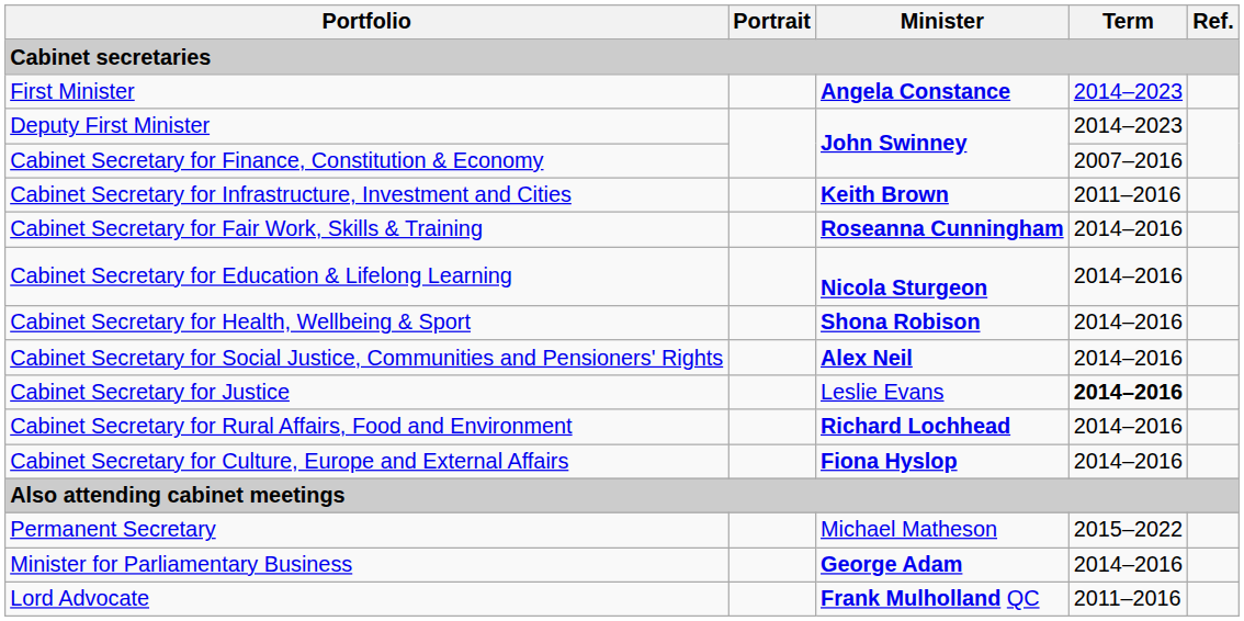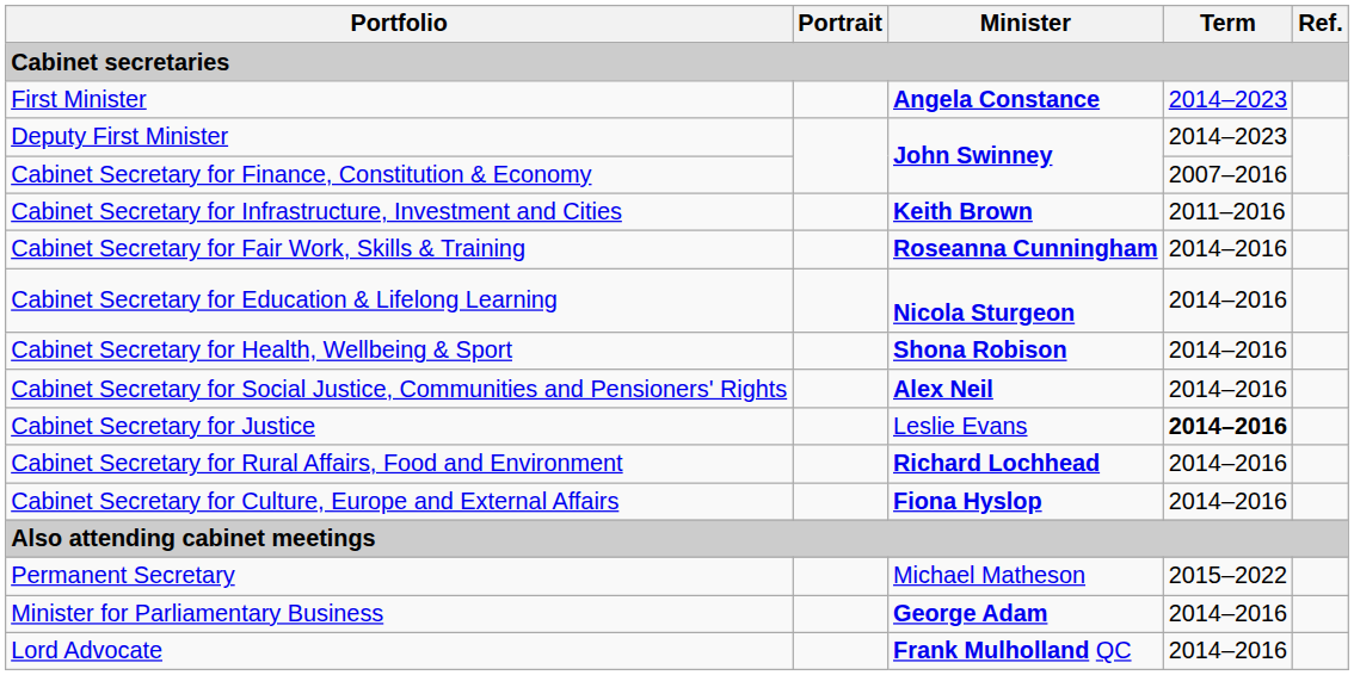 <table class="wikitable">
 <tr>
 <th>Portfolio</th>
 <th>Portrait</th>
 <th>Minister</th>
 <th>Term</th>
 <th>Ref.</th>
 </tr>
 <tr>
 <td colspan="5" style="background:#ccc;"><strong>Cabinet secretaries</strong></td>
 </tr>
 <tr>
 <td><a href='#'>First Minister</a></td>
 <td></td>
 <td><strong><a href='#'>Angela Constance</a></strong> </td>
 <td><a href='#'>2014–2023</a></td>
 <td></td>
 </tr>
 <tr>
 <td><a href='#'>Deputy First Minister</a></td>
 <td rowspan="2"></td>
 <td rowspan="2"><strong><a href='#'>John Swinney</a></strong> </td>
 <td>2014–2023</td>
 <td rowspan="2"></td>
 </tr>
 <tr>
 <td><a href='#'>Cabinet Secretary for Finance, Constitution & Economy</a></td>
 <td>2007–2016</td>
 </tr>
 <tr>
 <td><a href='#'>Cabinet Secretary for Infrastructure, Investment and Cities</a></td>
 <td></td>
 <td><a href='#'><strong>Keith Brown</strong></a> </td>
 <td>2011–2016</td>
 <td></td>
 </tr>
 <tr>
 <td><a href='#'>Cabinet Secretary for Fair Work, Skills & Training</a></td>
 <td></td>
 <td><strong><a href='#'>Roseanna Cunningham</a></strong> </td>
 <td>2014–2016</td>
 <td></td>
 </tr>
 <tr>
 <td><a href='#'>Cabinet Secretary for Education & Lifelong Learning</a></td>
 <td></td>
 <td><br><strong><a href='#'>Nicola Sturgeon</a></strong> </td>
 <td>2014–2016</td>
 <td></td>
 </tr>
 <tr>
 <td><a href='#'>Cabinet Secretary for Health, Wellbeing & Sport</a></td>
 <td></td>
 <td><strong><a href='#'>Shona Robison</a></strong> </td>
 <td>2014–2016</td>
 <td></td>
 </tr>
 <tr>
 <td><a href='#'>Cabinet Secretary for Social Justice, Communities and Pensioners' Rights</a></td>
 <td></td>
 <td><a href='#'><strong>Alex Neil</strong></a> </td>
 <td>2014–2016</td>
 <td></td>
 </tr>
 <tr>
 <td><a href='#'>Cabinet Secretary for Justice</a></td>
 <td></td>
 <td><a href='#'>Leslie Evans</a></td>
 <td><strong>2014–2016</strong></td>
 <td></td>
 </tr>
 <tr>
 <td><a href='#'>Cabinet Secretary for Rural Affairs, Food and Environment</a></td>
 <td></td>
 <td><strong><a href='#'>Richard Lochhead</a></strong> </td>
 <td>2014–2016</td>
 <td></td>
 </tr>
 <tr>
 <td><a href='#'>Cabinet Secretary for Culture, Europe and External Affairs</a></td>
 <td></td>
 <td><strong><a href='#'>Fiona Hyslop</a></strong> </td>
 <td>2014–2016</td>
 <td></td>
 </tr>
 <tr>
 <td colspan="5" style="background:#ccc;"><strong>Also attending cabinet meetings</strong></td>
 </tr>
 <tr>
 <td><a href='#'>Permanent Secretary</a></td>
 <td></td>
 <td><a href='#'>Michael Matheson</a> </td>
 <td>2015–2022</td>
 <td></td>
 </tr>
 <tr>
 <td><a href='#'>Minister for Parliamentary Business</a></td>
 <td></td>
 <td><strong><a href='#'>George Adam</a></strong> </td>
 <td>2014–2016</td>
 <td></td>
 </tr>
 <tr>
 <td><a href='#'>Lord Advocate</a></td>
 <td></td>
 <td> <strong><a href='#'>Frank Mulholland</a></strong> <a href='#'>QC</a></td>
-<td>2011–2016</td>
+<td>2014–2016</td>
 <td></td>
 </tr>
 </table>
